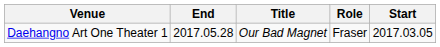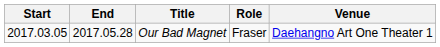 <table class="wikitable">
 <tr>
-<th>Venue</th>
+<th>Start</th>
 <th>End</th>
 <th>Title</th>
 <th>Role</th>
-<th>Start</th>
+<th>Venue</th>
 </tr>
 <tr>
-<td><a href='#'>Daehangno</a> Art One Theater 1</td>
+<td>2017.03.05</td>
 <td>2017.05.28</td>
 <td><em>Our Bad Magnet</em></td>
 <td>Fraser</td>
-<td>2017.03.05</td>
+<td><a href='#'>Daehangno</a> Art One Theater 1</td>
 </tr>
 </table>
